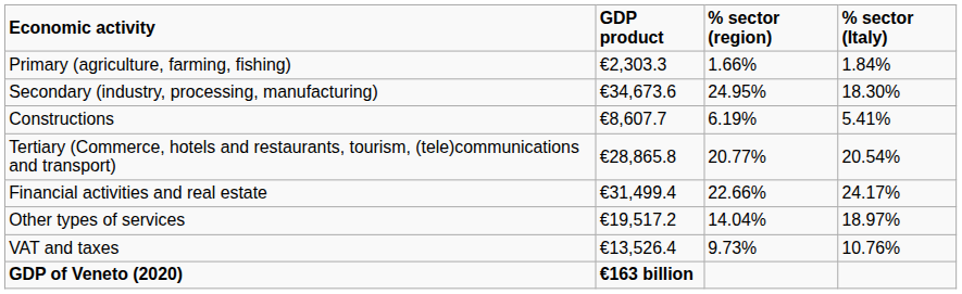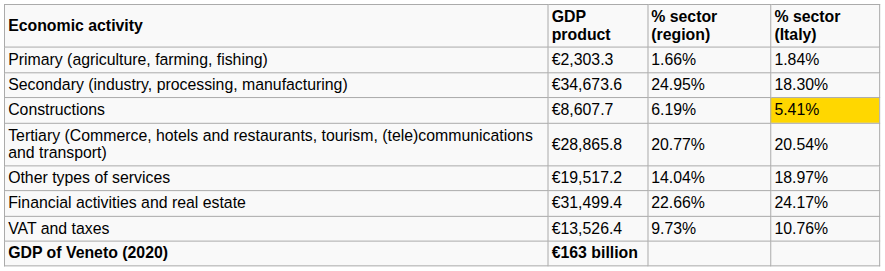 <table class="wikitable" style="width:70%;">
 <tr>
 <td><strong>Economic activity</strong></td>
 <td><strong>GDP product</strong></td>
 <td><strong>% sector (region)</strong></td>
 <td><strong>% sector (Italy)</strong></td>
 </tr>
 <tr>
 <td>Primary (agriculture, farming, fishing)</td>
 <td>€2,303.3</td>
 <td>1.66%</td>
 <td>1.84%</td>
 </tr>
 <tr>
 <td>Secondary (industry, processing, manufacturing)</td>
 <td>€34,673.6</td>
 <td>24.95%</td>
 <td>18.30%</td>
 </tr>
 <tr>
 <td>Constructions</td>
 <td>€8,607.7</td>
 <td>6.19%</td>
-<td>5.41%</td>
+<td style="background: gold;">5.41%</td>
 </tr>
 <tr>
 <td>Tertiary (Commerce, hotels and restaurants, tourism, (tele)communications and transport)</td>
 <td>€28,865.8</td>
 <td>20.77%</td>
 <td>20.54%</td>
 </tr>
 <tr>
+<td>Other types of services</td>
+<td>€19,517.2</td>
+<td>14.04%</td>
+<td>18.97%</td>
+</tr>
+<tr>
 <td>Financial activities and real estate</td>
 <td>€31,499.4</td>
 <td>22.66%</td>
 <td>24.17%</td>
-</tr>
-<tr>
-<td>Other types of services</td>
-<td>€19,517.2</td>
-<td>14.04%</td>
-<td>18.97%</td>
 </tr>
 <tr>
 <td>VAT and taxes</td>
 <td>€13,526.4</td>
 <td>9.73%</td>
 <td>10.76%</td>
 </tr>
 <tr>
 <td><strong>GDP of Veneto (2020)</strong></td>
 <td><strong>€163 billion</strong></td>
 <td></td>
 <td></td>
 </tr>
 </table>
